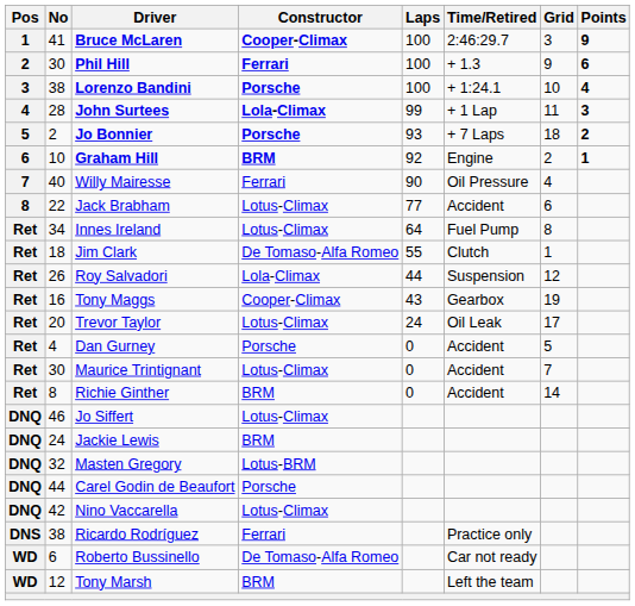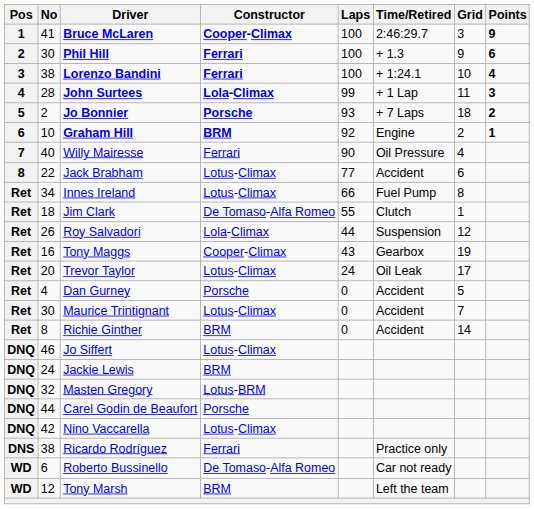 <table class="wikitable" style="font-size: 95%;">
 <tr>
 <th>Pos</th>
 <th>No</th>
 <th>Driver</th>
 <th>Constructor</th>
 <th>Laps</th>
 <th>Time/Retired</th>
 <th>Grid</th>
 <th>Points</th>
 </tr>
 <tr>
 <th>1</th>
 <td>41</td>
 <td> <strong><a href='#'>Bruce McLaren</a></strong></td>
 <td><strong><a href='#'>Cooper</a>-<a href='#'>Climax</a></strong></td>
 <td>100</td>
 <td>2:46:29.7</td>
 <td>3</td>
 <td><strong>9</strong></td>
 </tr>
 <tr>
 <th>2</th>
 <td>30</td>
 <td> <strong><a href='#'>Phil Hill</a></strong></td>
 <td><strong><a href='#'>Ferrari</a></strong></td>
 <td>100</td>
 <td>+ 1.3</td>
 <td>9</td>
 <td><strong>6</strong></td>
 </tr>
 <tr>
 <th>3</th>
 <td>38</td>
 <td> <strong><a href='#'>Lorenzo Bandini</a></strong></td>
-<td><strong><a href='#'>Porsche</a></strong></td>
+<td><strong><a href='#'>Ferrari</a></strong></td>
 <td>100</td>
 <td>+ 1:24.1</td>
 <td>10</td>
 <td><strong>4</strong></td>
 </tr>
 <tr>
 <th>4</th>
 <td>28</td>
 <td> <strong><a href='#'>John Surtees</a></strong></td>
 <td><strong><a href='#'>Lola</a>-<a href='#'>Climax</a></strong></td>
 <td>99</td>
 <td>+ 1 Lap</td>
 <td>11</td>
 <td><strong>3</strong></td>
 </tr>
 <tr>
 <th>5</th>
 <td>2</td>
 <td> <strong><a href='#'>Jo Bonnier</a></strong></td>
 <td><strong><a href='#'>Porsche</a></strong></td>
 <td>93</td>
 <td>+ 7 Laps</td>
 <td>18</td>
 <td><strong>2</strong></td>
 </tr>
 <tr>
 <th>6</th>
 <td>10</td>
 <td> <strong><a href='#'>Graham Hill</a></strong></td>
 <td><strong><a href='#'>BRM</a></strong></td>
 <td>92</td>
 <td>Engine</td>
 <td>2</td>
 <td><strong>1</strong></td>
 </tr>
 <tr>
 <th>7</th>
 <td>40</td>
 <td> <a href='#'>Willy Mairesse</a></td>
 <td><a href='#'>Ferrari</a></td>
 <td>90</td>
 <td>Oil Pressure</td>
 <td>4</td>
 <td> </td>
 </tr>
 <tr>
 <th>8</th>
 <td>22</td>
 <td> <a href='#'>Jack Brabham</a></td>
 <td><a href='#'>Lotus</a>-<a href='#'>Climax</a></td>
 <td>77</td>
 <td>Accident</td>
 <td>6</td>
 <td> </td>
 </tr>
 <tr>
 <th>Ret</th>
 <td>34</td>
 <td> <a href='#'>Innes Ireland</a></td>
 <td><a href='#'>Lotus</a>-<a href='#'>Climax</a></td>
-<td>64</td>
+<td>66</td>
 <td>Fuel Pump</td>
 <td>8</td>
 <td> </td>
 </tr>
 <tr>
 <th>Ret</th>
 <td>18</td>
 <td> <a href='#'>Jim Clark</a></td>
 <td><a href='#'>De Tomaso</a>-<a href='#'>Alfa Romeo</a></td>
 <td>55</td>
 <td>Clutch</td>
 <td>1</td>
 <td> </td>
 </tr>
 <tr>
 <th>Ret</th>
 <td>26</td>
 <td> <a href='#'>Roy Salvadori</a></td>
 <td><a href='#'>Lola</a>-<a href='#'>Climax</a></td>
 <td>44</td>
 <td>Suspension</td>
 <td>12</td>
 <td> </td>
 </tr>
 <tr>
 <th>Ret</th>
 <td>16</td>
 <td> <a href='#'>Tony Maggs</a></td>
 <td><a href='#'>Cooper</a>-<a href='#'>Climax</a></td>
 <td>43</td>
 <td>Gearbox</td>
 <td>19</td>
 <td> </td>
 </tr>
 <tr>
 <th>Ret</th>
 <td>20</td>
 <td> <a href='#'>Trevor Taylor</a></td>
 <td><a href='#'>Lotus</a>-<a href='#'>Climax</a></td>
 <td>24</td>
 <td>Oil Leak</td>
 <td>17</td>
 <td> </td>
 </tr>
 <tr>
 <th>Ret</th>
 <td>4</td>
 <td> <a href='#'>Dan Gurney</a></td>
 <td><a href='#'>Porsche</a></td>
 <td>0</td>
 <td>Accident</td>
 <td>5</td>
 <td> </td>
 </tr>
 <tr>
 <th>Ret</th>
 <td>30</td>
 <td> <a href='#'>Maurice Trintignant</a></td>
 <td><a href='#'>Lotus</a>-<a href='#'>Climax</a></td>
 <td>0</td>
 <td>Accident</td>
 <td>7</td>
 <td> </td>
 </tr>
 <tr>
 <th>Ret</th>
 <td>8</td>
 <td> <a href='#'>Richie Ginther</a></td>
 <td><a href='#'>BRM</a></td>
 <td>0</td>
 <td>Accident</td>
 <td>14</td>
 <td> </td>
 </tr>
 <tr>
 <th>DNQ</th>
 <td>46</td>
 <td> <a href='#'>Jo Siffert</a></td>
 <td><a href='#'>Lotus</a>-<a href='#'>Climax</a></td>
 <td> </td>
 <td></td>
 <td></td>
 <td> </td>
 </tr>
 <tr>
 <th>DNQ</th>
 <td>24</td>
 <td> <a href='#'>Jackie Lewis</a></td>
 <td><a href='#'>BRM</a></td>
 <td> </td>
 <td></td>
 <td></td>
 <td> </td>
 </tr>
 <tr>
 <th>DNQ</th>
 <td>32</td>
 <td> <a href='#'>Masten Gregory</a></td>
 <td><a href='#'>Lotus</a>-<a href='#'>BRM</a></td>
 <td> </td>
 <td></td>
 <td></td>
 <td> </td>
 </tr>
 <tr>
 <th>DNQ</th>
 <td>44</td>
 <td> <a href='#'>Carel Godin de Beaufort</a></td>
 <td><a href='#'>Porsche</a></td>
 <td> </td>
 <td></td>
 <td></td>
 <td> </td>
 </tr>
 <tr>
 <th>DNQ</th>
 <td>42</td>
 <td> <a href='#'>Nino Vaccarella</a></td>
 <td><a href='#'>Lotus</a>-<a href='#'>Climax</a></td>
 <td> </td>
 <td> </td>
 <td> </td>
 <td> </td>
 </tr>
 <tr>
 <th>DNS</th>
 <td>38</td>
 <td> <a href='#'>Ricardo Rodríguez</a></td>
 <td><a href='#'>Ferrari</a></td>
 <td></td>
 <td>Practice only</td>
 <td></td>
 <td></td>
 </tr>
 <tr>
 <th>WD</th>
 <td>6</td>
 <td> <a href='#'>Roberto Bussinello</a></td>
 <td><a href='#'>De Tomaso</a>-<a href='#'>Alfa Romeo</a></td>
 <td></td>
 <td>Car not ready</td>
 <td></td>
 <td></td>
 </tr>
 <tr>
 <th>WD</th>
 <td>12</td>
 <td> <a href='#'>Tony Marsh</a></td>
 <td><a href='#'>BRM</a></td>
 <td></td>
 <td>Left the team</td>
 <td></td>
 <td></td>
 </tr>
 <tr>
 <th colspan="8"></th>
 </tr>
 </table>
